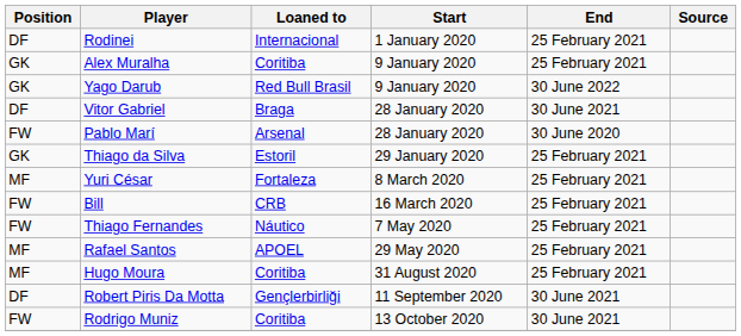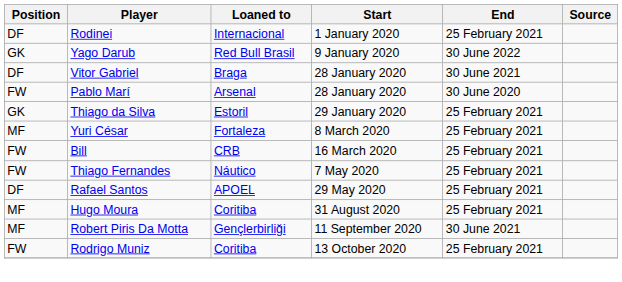 <table class="wikitable" width="60%" style="text-align:center; font-size:95%; text-align:left">
 <tr>
 <th>Position</th>
 <th>Player</th>
 <th>Loaned to</th>
 <th>Start</th>
 <th>End</th>
 <th>Source</th>
 </tr>
 <tr>
 <td>DF</td>
 <td> <a href='#'>Rodinei</a></td>
 <td> <a href='#'>Internacional</a></td>
 <td>1 January 2020</td>
-<td>25 February 2021</td>
-<td align="center"></td>
-</tr>
-<tr>
-<td>GK</td>
-<td> <a href='#'>Alex Muralha</a></td>
-<td> <a href='#'>Coritiba</a></td>
-<td>9 January 2020</td>
 <td>25 February 2021</td>
 <td align="center"></td>
 </tr>
 <tr>
 <td>GK</td>
 <td> <a href='#'>Yago Darub</a></td>
 <td> <a href='#'>Red Bull Brasil</a></td>
 <td>9 January 2020</td>
 <td>30 June 2022</td>
 <td align="center"></td>
 </tr>
 <tr>
 <td>DF</td>
 <td> <a href='#'>Vitor Gabriel</a></td>
 <td> <a href='#'>Braga</a></td>
 <td>28 January 2020</td>
 <td>30 June 2021</td>
 <td align="center"></td>
 </tr>
 <tr>
 <td>FW</td>
 <td> <a href='#'>Pablo Marí</a></td>
 <td> <a href='#'>Arsenal</a></td>
 <td>28 January 2020</td>
 <td>30 June 2020</td>
 <td align="center"></td>
 </tr>
 <tr>
 <td>GK</td>
 <td> <a href='#'>Thiago da Silva</a></td>
 <td> <a href='#'>Estoril</a></td>
 <td>29 January 2020</td>
 <td>25 February 2021</td>
 <td align="center"></td>
 </tr>
 <tr>
 <td>MF</td>
 <td> <a href='#'>Yuri César</a></td>
 <td> <a href='#'>Fortaleza</a></td>
 <td>8 March 2020</td>
 <td>25 February 2021</td>
 <td align="center"></td>
 </tr>
 <tr>
 <td>FW</td>
 <td> <a href='#'>Bill</a></td>
 <td> <a href='#'>CRB</a></td>
 <td>16 March 2020</td>
 <td>25 February 2021</td>
 <td align="center"></td>
 </tr>
 <tr>
 <td>FW</td>
 <td> <a href='#'>Thiago Fernandes</a></td>
 <td> <a href='#'>Náutico</a></td>
 <td>7 May 2020</td>
 <td>25 February 2021</td>
 <td align="center"></td>
 </tr>
 <tr>
-<td>MF</td>
+<td>DF</td>
 <td> <a href='#'>Rafael Santos</a></td>
 <td> <a href='#'>APOEL</a></td>
 <td>29 May 2020</td>
 <td>25 February 2021</td>
 <td align="center"></td>
 </tr>
 <tr>
 <td>MF</td>
 <td> <a href='#'>Hugo Moura</a></td>
 <td> <a href='#'>Coritiba</a></td>
 <td>31 August 2020</td>
 <td>25 February 2021</td>
 <td align="center"></td>
 </tr>
 <tr>
-<td>DF</td>
+<td>MF</td>
 <td> <a href='#'>Robert Piris Da Motta</a></td>
 <td> <a href='#'>Gençlerbirliği</a></td>
 <td>11 September 2020</td>
 <td>30 June 2021</td>
 <td align="center"></td>
 </tr>
 <tr>
 <td>FW</td>
 <td> <a href='#'>Rodrigo Muniz</a></td>
 <td> <a href='#'>Coritiba</a></td>
 <td>13 October 2020</td>
-<td>30 June 2021</td>
+<td>25 February 2021</td>
 <td align="center"></td>
 </tr>
 <tr>
 </tr>
 </table>
